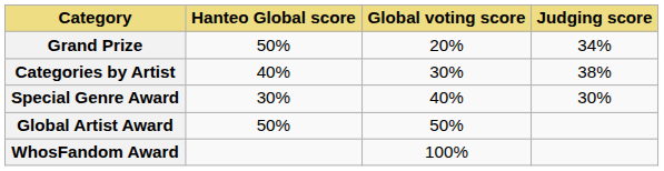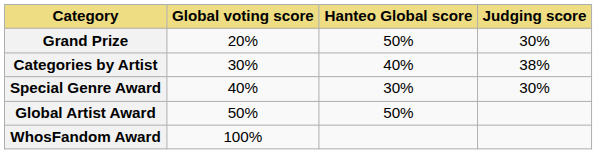 <table class="wikitable" style="text-align:center; width:70%">
 <tr>
 <th scope="col" style="background:#EEDD82">Category</th>
+<th scope="col" style="background:#EEDD82">Global voting score</th>
 <th scope="col" style="background:#EEDD82">Hanteo Global score</th>
-<th scope="col" style="background:#EEDD82">Global voting score</th>
 <th scope="col" style="background:#EEDD82">Judging score</th>
 </tr>
 <tr>
 <th scope="col">Grand Prize</th>
+<td>20%</td>
 <td>50%</td>
-<td>20%</td>
-<td>34%</td>
+<td>30%</td>
 </tr>
 <tr>
 <th scope="col">Categories by Artist</th>
+<td>30%</td>
 <td>40%</td>
-<td>30%</td>
 <td>38%</td>
 </tr>
 <tr>
 <th scope="col">Special Genre Award</th>
+<td>40%</td>
 <td>30%</td>
-<td>40%</td>
 <td>30%</td>
 </tr>
 <tr>
 <th scope="col">Global Artist Award</th>
 <td>50%</td>
 <td>50%</td>
 <td></td>
 </tr>
 <tr>
 <th scope="col">WhosFandom Award</th>
+<td>100%</td>
 <td></td>
-<td>100%</td>
 <td></td>
 </tr>
 </table>
